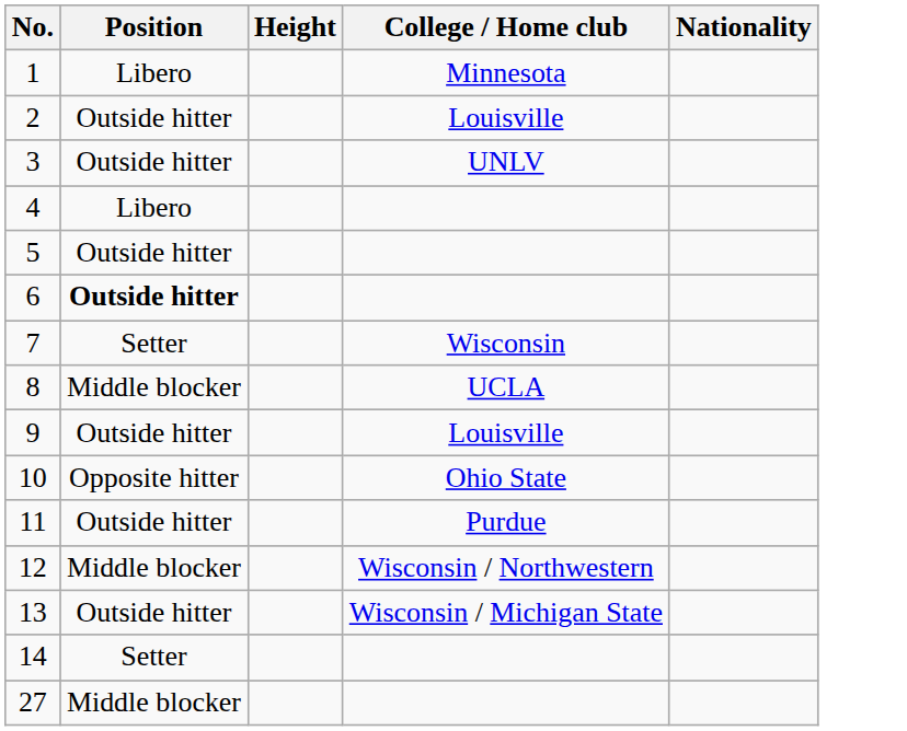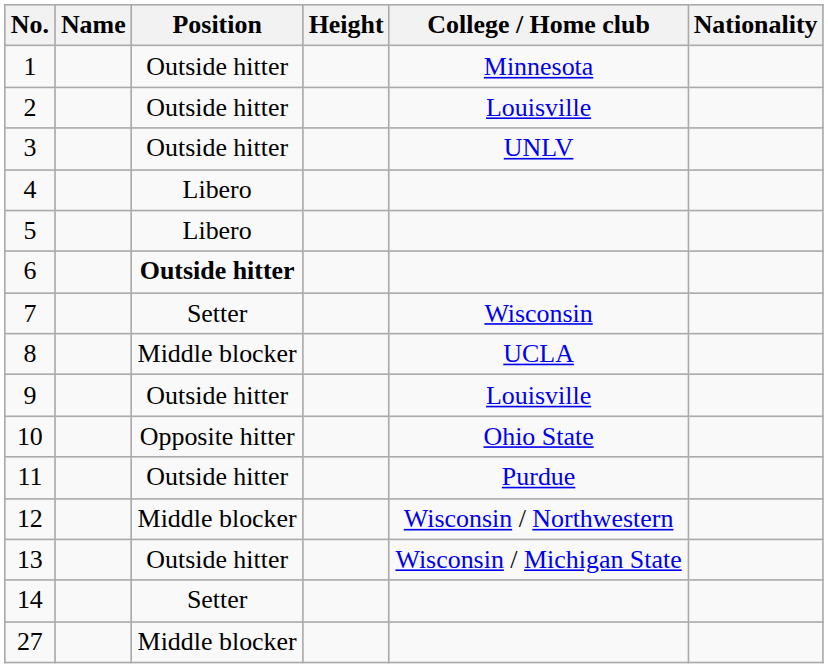 <table class="wikitable sortable" style="font-size:100%; text-align:center;">
 <tr>
 <th>No.</th>
+<th>Name</th>
 <th>Position</th>
 <th>Height</th>
 <th>College / Home club</th>
 <th>Nationality</th>
 </tr>
 <tr>
 <td>1</td>
-<td>Libero</td>
+<td></td>
+<td>Outside hitter</td>
 <td></td>
 <td><a href='#'>Minnesota</a></td>
 <td></td>
 </tr>
 <tr>
 <td>2</td>
+<td></td>
 <td>Outside hitter</td>
 <td></td>
 <td><a href='#'>Louisville</a></td>
 <td></td>
 </tr>
 <tr>
 <td>3</td>
+<td></td>
 <td>Outside hitter</td>
 <td></td>
 <td><a href='#'>UNLV</a></td>
 <td></td>
 </tr>
 <tr>
 <td>4</td>
+<td></td>
 <td>Libero</td>
 <td></td>
 <td></td>
 <td></td>
 </tr>
 <tr>
 <td>5</td>
-<td>Outside hitter</td>
+<td></td>
+<td>Libero</td>
 <td></td>
 <td></td>
 <td></td>
 </tr>
 <tr>
 <td>6</td>
+<td></td>
 <td><strong>Outside hitter</strong></td>
 <td></td>
 <td></td>
 <td></td>
 </tr>
 <tr>
 <td>7</td>
+<td></td>
 <td>Setter</td>
 <td></td>
 <td><a href='#'>Wisconsin</a></td>
 <td></td>
 </tr>
 <tr>
 <td>8</td>
+<td></td>
 <td>Middle blocker</td>
 <td></td>
 <td><a href='#'>UCLA</a></td>
 <td></td>
 </tr>
 <tr>
 <td>9</td>
+<td></td>
 <td>Outside hitter</td>
 <td></td>
 <td><a href='#'>Louisville</a></td>
 <td></td>
 </tr>
 <tr>
 <td>10</td>
+<td></td>
 <td>Opposite hitter</td>
 <td></td>
 <td><a href='#'>Ohio State</a></td>
 <td></td>
 </tr>
 <tr>
 <td>11</td>
+<td></td>
 <td>Outside hitter</td>
 <td></td>
 <td><a href='#'>Purdue</a></td>
 <td></td>
 </tr>
 <tr>
 <td>12</td>
+<td></td>
 <td>Middle blocker</td>
 <td></td>
 <td><a href='#'>Wisconsin</a> / <a href='#'>Northwestern</a></td>
 <td></td>
 </tr>
 <tr>
 <td>13</td>
+<td></td>
 <td>Outside hitter</td>
 <td></td>
 <td><a href='#'>Wisconsin</a> / <a href='#'>Michigan State</a></td>
 <td></td>
 </tr>
 <tr>
 <td>14</td>
+<td></td>
 <td>Setter</td>
 <td></td>
 <td></td>
 <td></td>
 </tr>
 <tr>
 <td>27</td>
+<td></td>
 <td>Middle blocker</td>
 <td></td>
 <td></td>
 <td></td>
 </tr>
 </table>
